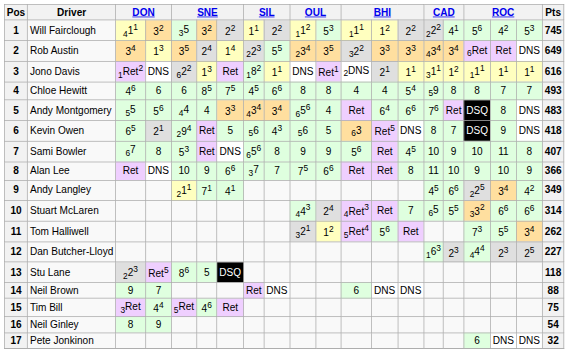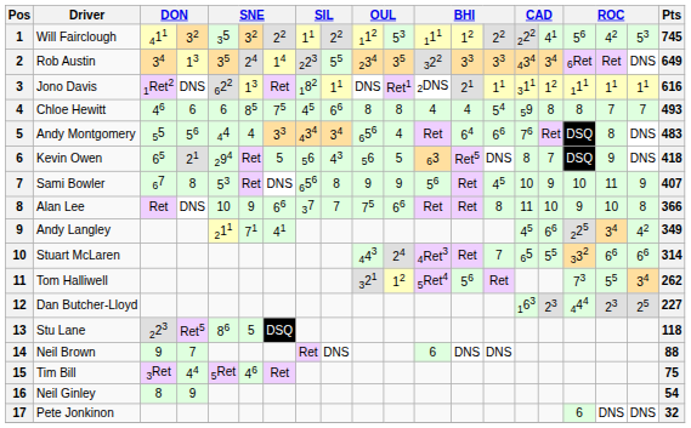 <table class="wikitable" style="font-size: 85%; text-align: center;">
 <tr valign="top">
 <th valign="middle">Pos</th>
 <th valign="middle">Driver</th>
 <th colspan="2"><a href='#'>DON</a></th>
 <th colspan="3"><a href='#'>SNE</a></th>
 <th colspan="2"><a href='#'>SIL</a></th>
 <th colspan="2"><a href='#'>OUL</a></th>
 <th colspan="3"><a href='#'>BHI</a></th>
 <th colspan="2"><a href='#'>CAD</a></th>
 <th colspan="3"><a href='#'>ROC</a></th>
 <th valign=middle>Pts</th>
 </tr>
 <tr>
 <th>1</th>
 <td align=left> Will Fairclough</td>
 <td style="background:#ffffbf;"><sub>4</sub>1<sup>1</sup></td>
 <td style="background:#ffdf9f;">3<sup>2</sup></td>
 <td style="background:#dfffdf;"><sub>3</sub>5</td>
 <td style="background:#ffdf9f;">3<sup>2</sup></td>
 <td style="background:#dfdfdf;">2<sup>2</sup></td>
 <td style="background:#ffffbf;">1<sup>1</sup></td>
 <td style="background:#dfdfdf;">2<sup>2</sup></td>
 <td style="background:#ffffbf;"><sub>1</sub>1<sup>2</sup></td>
 <td style="background:#dfffdf;">5<sup>3</sup></td>
 <td style="background:#ffffbf;"><sub>1</sub>1<sup>1</sup></td>
 <td style="background:#ffffbf;">1<sup>2</sup></td>
 <td style="background:#dfdfdf;">2<sup>2</sup></td>
 <td style="background:#dfdfdf;"><sub>2</sub>2<sup>2</sup></td>
 <td style="background:#dfffdf;">4<sup>1</sup></td>
 <td style="background:#dfffdf;">5<sup>6</sup></td>
 <td style="background:#dfffdf;">4<sup>2</sup></td>
 <td style="background:#dfffdf;">5<sup>3</sup></td>
 <th>745</th>
 </tr>
 <tr>
 <th>2</th>
 <td align=left> Rob Austin</td>
 <td style="background:#ffdf9f;">3<sup>4</sup></td>
 <td style="background:#ffffbf;">1<sup>3</sup></td>
 <td style="background:#ffdf9f;">3<sup>5</sup></td>
 <td style="background:#dfdfdf;">2<sup>4</sup></td>
 <td style="background:#ffffbf;">1<sup>4</sup></td>
 <td style="background:#dfdfdf;"><sub>2</sub>2<sup>3</sup></td>
 <td style="background:#dfffdf;">5<sup>5</sup></td>
 <td style="background:#ffdf9f;"><sub>2</sub>3<sup>4</sup></td>
 <td style="background:#ffdf9f;">3<sup>5</sup></td>
 <td style="background:#dfdfdf;"><sub>3</sub>2<sup>2</sup></td>
 <td style="background:#ffdf9f;">3<sup>3</sup></td>
 <td style="background:#ffdf9f;">3<sup>3</sup></td>
 <td style="background:#ffdf9f;"><sub>4</sub>3<sup>4</sup></td>
 <td style="background:#ffdf9f;">3<sup>4</sup></td>
 <td style="background:#efcfff;"><sub>6</sub>Ret</td>
 <td style="background:#efcfff;">Ret</td>
 <td style="background:#ffffff;">DNS</td>
 <th>649</th>
 </tr>
 <tr>
 <th>3</th>
 <td align=left> Jono Davis</td>
 <td style="background:#efcfff;"><sub>1</sub>Ret<sup>2</sup></td>
 <td style="background:#ffffff;">DNS</td>
 <td style="background:#dfdfdf;"><sub>6</sub>2<sup>2</sup></td>
 <td style="background:#ffffbf;">1<sup>3</sup></td>
 <td style="background:#efcfff;">Ret</td>
 <td style="background:#dfffdf;"><sub>1</sub>8<sup>2</sup></td>
 <td style="background:#ffffbf;">1<sup>1</sup></td>
 <td style="background:#ffffff;">DNS</td>
 <td style="background:#efcfff;">Ret<sup>1</sup></td>
 <td style="background:#ffffff;"><sub>2</sub>DNS</td>
 <td style="background:#dfdfdf;">2<sup>1</sup></td>
 <td style="background:#ffffbf;">1<sup>1</sup></td>
 <td style="background:#ffffbf;"><sub>3</sub>1<sup>1</sup></td>
 <td style="background:#ffffbf;">1<sup>2</sup></td>
 <td style="background:#ffffbf;"><sub>1</sub>1<sup>1</sup></td>
 <td style="background:#ffffbf;">1<sup>1</sup></td>
 <td style="background:#ffffbf;">1<sup>1</sup></td>
 <th>616</th>
 </tr>
 <tr>
 <th>4</th>
 <td align=left> Chloe Hewitt</td>
 <td style="background:#dfffdf;">4<sup>6</sup></td>
 <td style="background:#dfffdf;">6</td>
 <td style="background:#dfffdf;">6</td>
 <td style="background:#dfffdf;">8<sup>5</sup></td>
 <td style="background:#dfffdf;">7<sup>5</sup></td>
 <td style="background:#dfffdf;">4<sup>5</sup></td>
 <td style="background:#dfffdf;">6<sup>6</sup></td>
 <td style="background:#dfffdf;">8</td>
 <td style="background:#dfffdf;">8</td>
 <td style="background:#dfffdf;">4</td>
 <td style="background:#dfffdf;">4</td>
 <td style="background:#dfffdf;">5<sup>4</sup></td>
 <td style="background:#dfffdf;"><sub>5</sub>9</td>
 <td style="background:#dfffdf;">8</td>
 <td style="background:#dfffdf;">8</td>
 <td style="background:#dfffdf;">7</td>
 <td style="background:#dfffdf;">7</td>
 <th>493</th>
 </tr>
 <tr>
 <th>5</th>
 <td align=left> Andy Montgomery</td>
 <td style="background:#dfffdf;"><sub>5</sub>5</td>
 <td style="background:#dfffdf;">5<sup>6</sup></td>
 <td style="background:#dfffdf;"><sub>4</sub>4</td>
 <td style="background:#dfffdf;">4</td>
 <td style="background:#ffdf9f;">3<sup>3</sup></td>
 <td style="background:#ffdf9f;"><sub>4</sub>3<sup>4</sup></td>
 <td style="background:#ffdf9f;">3<sup>4</sup></td>
 <td style="background:#dfffdf;"><sub>6</sub>5<sup>6</sup></td>
 <td style="background:#dfffdf;">4</td>
 <td style="background:#efcfff;">Ret</td>
 <td style="background:#dfffdf;">6<sup>4</sup></td>
 <td style="background:#dfffdf;">6<sup>6</sup></td>
 <td style="background:#dfffdf;">7<sup>6</sup></td>
 <td style="background:#efcfff;">Ret</td>
 <td style="background-color:#000000; color:white">DSQ</td>
 <td style="background:#dfffdf;">8</td>
 <td style="background:#ffffff;">DNS</td>
 <th>483</th>
 </tr>
 <tr>
 <th>6</th>
 <td align=left> Kevin Owen</td>
 <td style="background:#dfffdf;">6<sup>5</sup></td>
 <td style="background:#dfdfdf;">2<sup>1</sup></td>
 <td style="background:#dfffdf;"><sub>2</sub>9<sup>4</sup></td>
 <td style="background:#efcfff;">Ret</td>
 <td style="background:#dfffdf;">5</td>
 <td style="background:#dfffdf;"><sub>5</sub>6</td>
 <td style="background:#dfffdf;">4<sup>3</sup></td>
 <td style="background:#dfffdf;"><sub>5</sub>6</td>
 <td style="background:#dfffdf;">5</td>
 <td style="background:#ffdf9f;"><sub>6</sub>3</td>
 <td style="background:#efcfff;">Ret<sup>5</sup></td>
 <td style="background:#ffffff;">DNS</td>
 <td style="background:#dfffdf;">8</td>
 <td style="background:#dfffdf;">7</td>
 <td style="background-color:#000000; color:white">DSQ</td>
 <td style="background:#dfffdf;">9</td>
 <td style="background:#ffffff;">DNS</td>
 <th>418</th>
 </tr>
 <tr>
 <th>7</th>
 <td align=left> Sami Bowler</td>
 <td style="background:#dfffdf;"><sub>6</sub>7</td>
 <td style="background:#dfffdf;">8</td>
 <td style="background:#dfffdf;">5<sup>3</sup></td>
 <td style="background:#efcfff;">Ret</td>
 <td style="background:#ffffff;">DNS</td>
 <td style="background:#dfffdf;"><sub>6</sub>5<sup>6</sup></td>
 <td style="background:#dfffdf;">8</td>
 <td style="background:#dfffdf;">9</td>
 <td style="background:#dfffdf;">9</td>
 <td style="background:#dfffdf;">5<sup>6</sup></td>
 <td style="background:#efcfff;">Ret</td>
 <td style="background:#dfffdf;">4<sup>5</sup></td>
 <td style="background:#dfffdf;">10</td>
 <td style="background:#dfffdf;">9</td>
 <td style="background:#dfffdf;">10</td>
 <td style="background:#dfffdf;">11</td>
-<td style="background:#dfffdf;">8</td>
+<td style="background:#dfffdf;">9</td>
 <th>407</th>
 </tr>
 <tr>
 <th>8</th>
 <td align=left> Alan Lee</td>
 <td style="background:#efcfff;">Ret</td>
 <td style="background:#ffffff;">DNS</td>
 <td style="background:#dfffdf;">10</td>
 <td style="background:#dfffdf;">9</td>
 <td style="background:#dfffdf;">6<sup>6</sup></td>
 <td style="background:#dfffdf;"><sub>3</sub>7</td>
 <td style="background:#dfffdf;">7</td>
 <td style="background:#dfffdf;">7<sup>5</sup></td>
 <td style="background:#dfffdf;">6<sup>6</sup></td>
 <td style="background:#efcfff;">Ret</td>
 <td style="background:#efcfff;">Ret</td>
 <td style="background:#dfffdf;">8</td>
 <td style="background:#dfffdf;">11</td>
 <td style="background:#dfffdf;">10</td>
 <td style="background:#dfffdf;">9</td>
 <td style="background:#dfffdf;">10</td>
-<td style="background:#dfffdf;">9</td>
+<td style="background:#dfffdf;">8</td>
 <th>366</th>
 </tr>
 <tr>
 <th>9</th>
 <td align=left> Andy Langley</td>
 <td></td>
 <td></td>
 <td style="background:#ffffbf;"><sub>2</sub>1<sup>1</sup></td>
 <td style="background:#dfffdf;">7<sup>1</sup></td>
 <td style="background:#dfffdf;">4<sup>1</sup></td>
 <td></td>
 <td></td>
 <td></td>
 <td></td>
 <td></td>
 <td></td>
 <td></td>
 <td style="background:#dfffdf;">4<sup>5</sup></td>
 <td style="background:#dfffdf;">6<sup>6</sup></td>
 <td style="background:#dfdfdf;"><sub>2</sub>2<sup>5</sup></td>
 <td style="background:#ffdf9f;">3<sup>4</sup></td>
 <td style="background:#dfffdf;">4<sup>2</sup></td>
 <th>349</th>
 </tr>
 <tr>
 <th>10</th>
 <td align=left> Stuart McLaren</td>
 <td></td>
 <td></td>
 <td></td>
 <td></td>
 <td></td>
 <td></td>
 <td></td>
 <td style="background:#dfffdf;"><sub>4</sub>4<sup>3</sup></td>
 <td style="background:#dfdfdf;">2<sup>4</sup></td>
 <td style="background:#efcfff;"><sub>4</sub>Ret<sup>3</sup></td>
 <td style="background:#efcfff;">Ret</td>
 <td style="background:#dfffdf;">7</td>
 <td style="background:#dfffdf;"><sub>6</sub>5</td>
 <td style="background:#dfffdf;">5<sup>5</sup></td>
 <td style="background:#ffdf9f;"><sub>3</sub>3<sup>2</sup></td>
 <td style="background:#dfffdf;">6<sup>6</sup></td>
 <td style="background:#dfffdf;">6<sup>6</sup></td>
 <th>314</th>
 </tr>
 <tr>
 <th>11</th>
 <td align=left> Tom Halliwell</td>
 <td></td>
 <td></td>
 <td></td>
 <td></td>
 <td></td>
 <td></td>
 <td></td>
 <td style="background:#dfdfdf;"><sub>3</sub>2<sup>1</sup></td>
 <td style="background:#ffffbf;">1<sup>2</sup></td>
 <td style="background:#efcfff;"><sub>5</sub>Ret<sup>4</sup></td>
 <td style="background:#dfffdf;">5<sup>6</sup></td>
 <td style="background:#efcfff;">Ret</td>
 <td></td>
 <td></td>
 <td style="background:#dfffdf;">7<sup>3</sup></td>
 <td style="background:#dfffdf;">5<sup>5</sup></td>
 <td style="background:#ffdf9f;">3<sup>4</sup></td>
 <th>262</th>
 </tr>
 <tr>
 <th>12</th>
 <td align=left> Dan Butcher-Lloyd</td>
 <td></td>
 <td></td>
 <td></td>
 <td></td>
 <td></td>
 <td></td>
 <td></td>
 <td></td>
 <td></td>
 <td></td>
 <td></td>
 <td></td>
 <td style="background:#dfffdf;"><sub>1</sub>6<sup>3</sup></td>
 <td style="background:#dfdfdf;">2<sup>3</sup></td>
 <td style="background:#dfffdf;"><sub>4</sub>4<sup>4</sup></td>
 <td style="background:#dfdfdf;">2<sup>3</sup></td>
 <td style="background:#dfdfdf;">2<sup>5</sup></td>
 <th>227</th>
 </tr>
 <tr>
 <th>13</th>
 <td align=left> Stu Lane</td>
 <td style="background:#dfdfdf;"><sub>2</sub>2<sup>3</sup></td>
 <td style="background:#efcfff;">Ret<sup>5</sup></td>
 <td style="background:#dfffdf;">8<sup>6</sup></td>
 <td style="background:#dfffdf;">5</td>
 <td style="background-color:#000000; color:white">DSQ</td>
 <td></td>
 <td></td>
 <td></td>
 <td></td>
 <td></td>
 <td></td>
 <td></td>
 <td></td>
 <td></td>
 <td></td>
 <td></td>
 <td></td>
 <th>118</th>
 </tr>
 <tr>
 <th>14</th>
 <td align=left> Neil Brown</td>
 <td style="background:#dfffdf;">9</td>
 <td style="background:#dfffdf;">7</td>
 <td></td>
 <td></td>
 <td></td>
 <td style="background:#efcfff;">Ret</td>
 <td style="background:#ffffff;">DNS</td>
 <td></td>
 <td></td>
 <td style="background:#dfffdf;">6</td>
 <td style="background:#ffffff;">DNS</td>
 <td style="background:#ffffff;">DNS</td>
 <td></td>
 <td></td>
 <td></td>
 <td></td>
 <td></td>
 <th>88</th>
 </tr>
 <tr>
 <th>15</th>
 <td align=left> Tim Bill</td>
 <td style="background:#efcfff;"><sub>3</sub>Ret</td>
 <td style="background:#dfffdf;">4<sup>4</sup></td>
 <td style="background:#efcfff;"><sub>5</sub>Ret</td>
 <td style="background:#dfffdf;">4<sup>6</sup></td>
 <td style="background:#efcfff;">Ret</td>
 <td></td>
 <td></td>
 <td></td>
 <td></td>
 <td></td>
 <td></td>
 <td></td>
 <td></td>
 <td></td>
 <td></td>
 <td></td>
 <td></td>
 <th>75</th>
 </tr>
 <tr>
 <th>16</th>
 <td align=left> Neil Ginley</td>
 <td style="background:#dfffdf;">8</td>
 <td style="background:#dfffdf;">9</td>
 <td></td>
 <td></td>
 <td></td>
 <td></td>
 <td></td>
 <td></td>
 <td></td>
 <td></td>
 <td></td>
 <td></td>
 <td></td>
 <td></td>
 <td></td>
 <td></td>
 <td></td>
 <th>54</th>
 </tr>
 <tr>
 <th>17</th>
 <td align=left> Pete Jonkinon</td>
 <td></td>
 <td></td>
 <td></td>
 <td></td>
 <td></td>
 <td></td>
 <td></td>
 <td></td>
 <td></td>
 <td></td>
 <td></td>
 <td></td>
 <td></td>
 <td></td>
 <td style="background:#dfffdf;">6</td>
 <td style="background:#ffffff;">DNS</td>
 <td style="background:#ffffff;">DNS</td>
 <th>32</th>
 </tr>
 <tr>
 </tr>
 </table>
